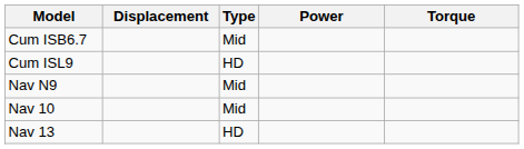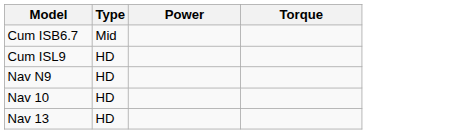 <table class="wikitable">
 <tr>
 <th>Model</th>
-<th>Displacement</th>
 <th>Type</th>
 <th>Power</th>
 <th>Torque</th>
 </tr>
 <tr>
 <td style="width: 100px;">Cum ISB6.7</td>
-<td style="width: 120px;"></td>
 <td style="width: 25px;">Mid</td>
 <td style="width: 130px;"></td>
 <td style="width: 140px;"></td>
 </tr>
 <tr>
 <td>Cum ISL9</td>
-<td></td>
 <td>HD</td>
 <td></td>
 <td></td>
 </tr>
 <tr>
 <td>Nav N9</td>
-<td></td>
-<td>Mid</td>
+<td>HD</td>
 <td></td>
 <td></td>
 </tr>
 <tr>
 <td>Nav 10</td>
-<td></td>
-<td style="width: 25px;">Mid</td>
+<td>HD</td>
 <td></td>
 <td></td>
 </tr>
 <tr>
 <td>Nav 13</td>
-<td></td>
 <td>HD</td>
 <td></td>
 <td></td>
 </tr>
 </table>
